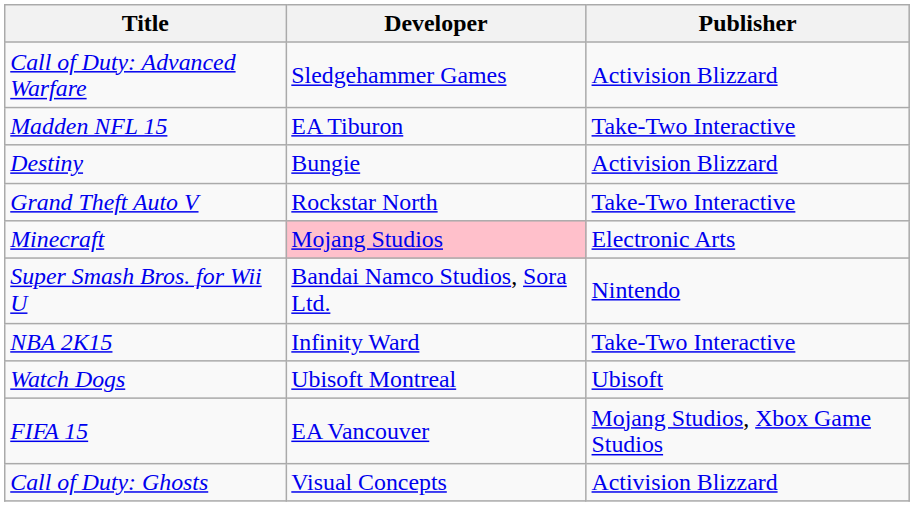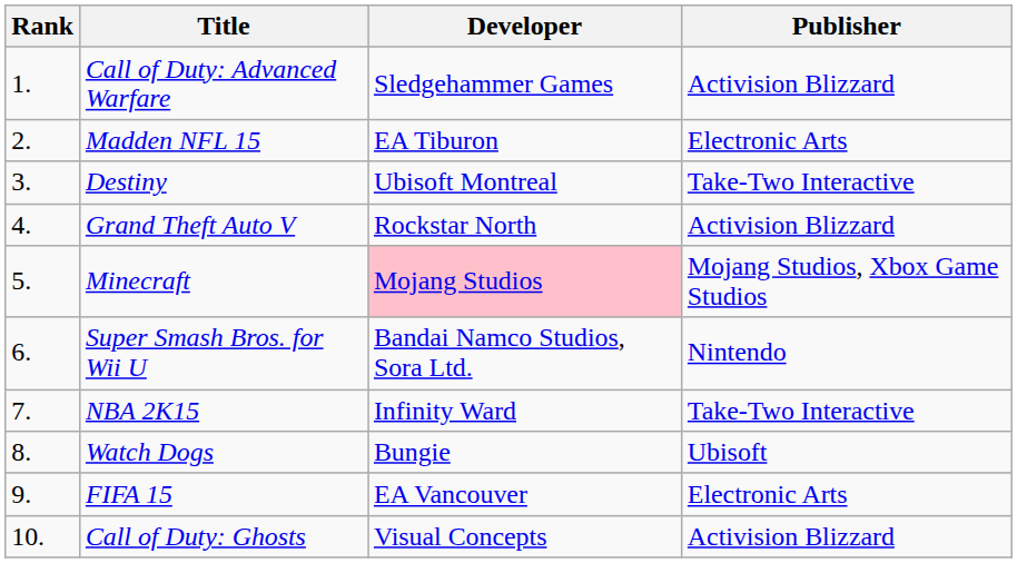 <table class="wikitable">
 <tr>
+<th>Rank</th>
 <th>Title</th>
 <th>Developer</th>
 <th>Publisher</th>
 </tr>
 <tr>
+<td>1.</td>
 <td><em><a href='#'>Call of Duty: Advanced Warfare</a></em></td>
 <td><a href='#'>Sledgehammer Games</a></td>
 <td><a href='#'>Activision Blizzard</a></td>
 </tr>
 <tr>
+<td>2.</td>
 <td><em><a href='#'>Madden NFL 15</a></em></td>
 <td><a href='#'>EA Tiburon</a></td>
+<td><a href='#'>Electronic Arts</a></td>
+</tr>
+<tr>
+<td>3.</td>
+<td><em><a href='#'>Destiny</a></em></td>
+<td><a href='#'>Ubisoft Montreal</a></td>
 <td><a href='#'>Take-Two Interactive</a></td>
 </tr>
 <tr>
-<td><em><a href='#'>Destiny</a></em></td>
-<td><a href='#'>Bungie</a></td>
+<td>4.</td>
+<td><em><a href='#'>Grand Theft Auto V</a></em></td>
+<td><a href='#'>Rockstar North</a></td>
 <td><a href='#'>Activision Blizzard</a></td>
 </tr>
 <tr>
-<td><em><a href='#'>Grand Theft Auto V</a></em></td>
-<td><a href='#'>Rockstar North</a></td>
-<td><a href='#'>Take-Two Interactive</a></td>
+<td>5.</td>
+<td><em><a href='#'>Minecraft</a></em></td>
+<td style="background: pink;"><a href='#'>Mojang Studios</a></td>
+<td><a href='#'>Mojang Studios</a>, <a href='#'>Xbox Game Studios</a></td>
 </tr>
 <tr>
-<td><em><a href='#'>Minecraft</a></em></td>
-<td style="background: pink;"><a href='#'>Mojang Studios</a></td>
-<td><a href='#'>Electronic Arts</a></td>
-</tr>
-<tr>
+<td>6.</td>
 <td><em><a href='#'>Super Smash Bros. for Wii U</a></em></td>
 <td><a href='#'>Bandai Namco Studios</a>, <a href='#'>Sora Ltd.</a></td>
 <td><a href='#'>Nintendo</a></td>
 </tr>
 <tr>
+<td>7.</td>
 <td><em><a href='#'>NBA 2K15</a></em></td>
 <td><a href='#'>Infinity Ward</a></td>
 <td><a href='#'>Take-Two Interactive</a></td>
 </tr>
 <tr>
+<td>8.</td>
 <td><em><a href='#'>Watch Dogs</a></em></td>
-<td><a href='#'>Ubisoft Montreal</a></td>
+<td><a href='#'>Bungie</a></td>
 <td><a href='#'>Ubisoft</a></td>
 </tr>
 <tr>
+<td>9.</td>
 <td><em><a href='#'>FIFA 15</a></em></td>
 <td><a href='#'>EA Vancouver</a></td>
-<td><a href='#'>Mojang Studios</a>, <a href='#'>Xbox Game Studios</a></td>
+<td><a href='#'>Electronic Arts</a></td>
 </tr>
 <tr>
+<td>10.</td>
 <td><em><a href='#'>Call of Duty: Ghosts</a></em></td>
 <td><a href='#'>Visual Concepts</a></td>
 <td><a href='#'>Activision Blizzard</a></td>
 </tr>
 </table>
